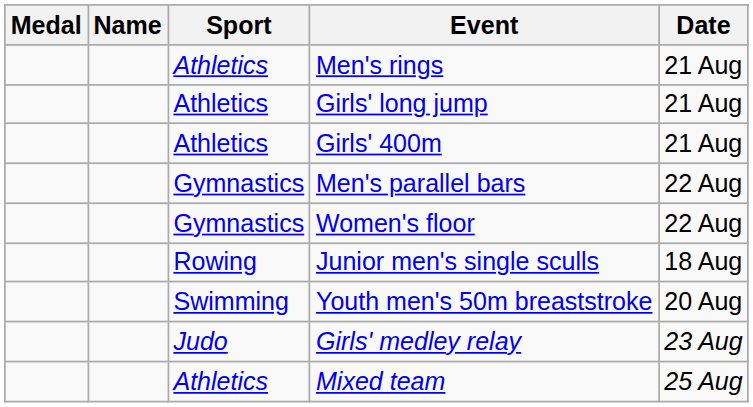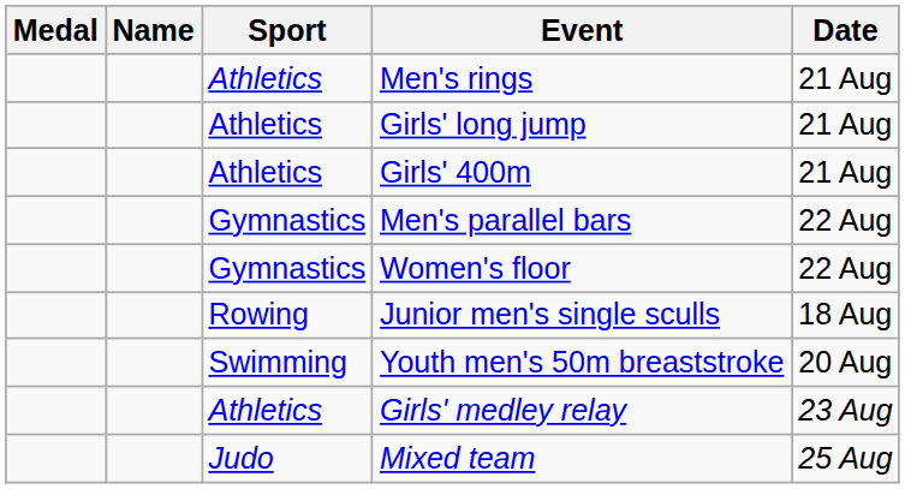 <table class="wikitable sortable" style="font-size:90%">
 <tr>
 <th>Medal</th>
 <th>Name</th>
 <th>Sport</th>
 <th>Event</th>
 <th>Date</th>
 </tr>
 <tr>
 <td></td>
 <td></td>
 <td><em><a href='#'>Athletics</a></em></td>
 <td><a href='#'>Men's rings</a></td>
 <td>21 Aug</td>
 </tr>
 <tr>
 <td></td>
 <td></td>
 <td><a href='#'>Athletics</a></td>
 <td><a href='#'>Girls' long jump</a></td>
 <td>21 Aug</td>
 </tr>
 <tr>
 <td></td>
 <td></td>
 <td><a href='#'>Athletics</a></td>
 <td><a href='#'>Girls' 400m</a></td>
 <td>21 Aug</td>
 </tr>
 <tr>
 <td></td>
 <td></td>
 <td><a href='#'>Gymnastics</a></td>
 <td><a href='#'>Men's parallel bars</a></td>
 <td>22 Aug</td>
 </tr>
 <tr>
 <td></td>
 <td></td>
 <td><a href='#'>Gymnastics</a></td>
 <td><a href='#'>Women's floor</a></td>
 <td>22 Aug</td>
 </tr>
 <tr>
 <td></td>
 <td></td>
 <td><a href='#'>Rowing</a></td>
 <td><a href='#'>Junior men's single sculls</a></td>
 <td>18 Aug</td>
 </tr>
 <tr>
 <td></td>
 <td></td>
 <td><a href='#'>Swimming</a></td>
 <td><a href='#'>Youth men's 50m breaststroke</a></td>
 <td>20 Aug</td>
 </tr>
 <tr>
 <td><em></em></td>
 <td><em></em></td>
-<td><em><a href='#'>Judo</a></em></td>
+<td><em><a href='#'>Athletics</a></em></td>
 <td><em><a href='#'>Girls' medley relay</a></em></td>
 <td><em>23 Aug</em></td>
 </tr>
 <tr>
 <td><em></em></td>
 <td><em></em></td>
-<td><em><a href='#'>Athletics</a></em></td>
+<td><em><a href='#'>Judo</a></em></td>
 <td><em><a href='#'>Mixed team</a></em></td>
 <td><em>25 Aug</em></td>
 </tr>
 </table>
